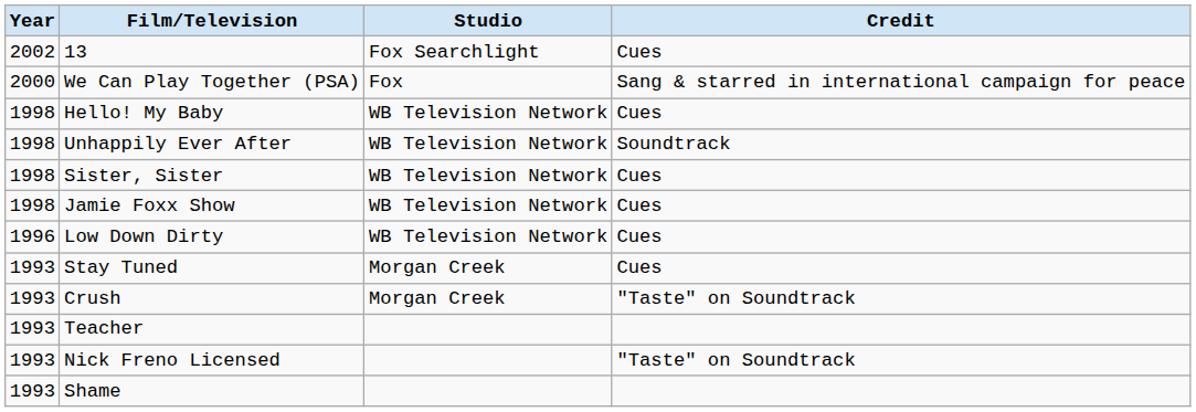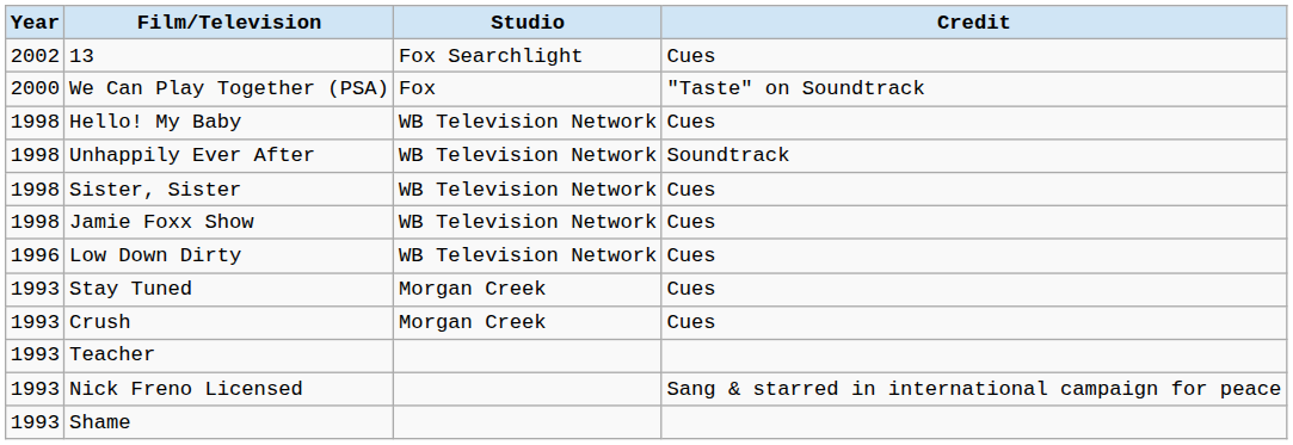 <table class="wikitable">
 <tr>
 <th style="background:#d0e5f5">Year</th>
 <th style="background:#d0e5f5">Film/Television</th>
 <th style="background:#d0e5f5">Studio</th>
 <th style="background:#d0e5f5">Credit</th>
 </tr>
 <tr>
 <td>2002</td>
 <td>13</td>
 <td>Fox Searchlight</td>
 <td>Cues</td>
 </tr>
 <tr>
 <td>2000</td>
 <td>We Can Play Together (PSA)</td>
 <td>Fox</td>
-<td>Sang & starred in international campaign for peace</td>
+<td>"Taste" on Soundtrack</td>
 </tr>
 <tr>
 <td>1998</td>
 <td>Hello! My Baby</td>
 <td>WB Television Network</td>
 <td>Cues</td>
 </tr>
 <tr>
 <td>1998</td>
 <td>Unhappily Ever After</td>
 <td>WB Television Network</td>
 <td>Soundtrack</td>
 </tr>
 <tr>
 <td>1998</td>
 <td>Sister, Sister</td>
 <td>WB Television Network</td>
 <td>Cues</td>
 </tr>
 <tr>
 <td>1998</td>
 <td>Jamie Foxx Show</td>
 <td>WB Television Network</td>
 <td>Cues</td>
 </tr>
 <tr>
 <td>1996</td>
 <td>Low Down Dirty</td>
 <td>WB Television Network</td>
 <td>Cues</td>
 </tr>
 <tr>
 <td>1993</td>
 <td>Stay Tuned</td>
 <td>Morgan Creek</td>
 <td>Cues</td>
 </tr>
 <tr>
 <td>1993</td>
 <td>Crush</td>
 <td>Morgan Creek</td>
-<td>"Taste" on Soundtrack</td>
+<td>Cues</td>
 </tr>
 <tr>
 <td>1993</td>
 <td>Teacher</td>
 <td></td>
 <td></td>
 </tr>
 <tr>
 <td>1993</td>
 <td>Nick Freno Licensed</td>
 <td></td>
-<td>"Taste" on Soundtrack</td>
+<td>Sang & starred in international campaign for peace</td>
 </tr>
 <tr>
 <td>1993</td>
 <td>Shame</td>
 <td></td>
 <td></td>
 </tr>
 </table>
